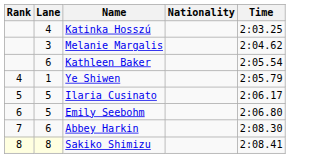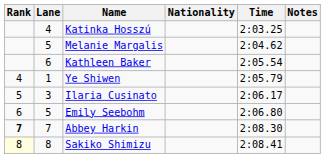 <table class="wikitable sortable" style="text-align:center">
 <tr>
 <th>Rank</th>
 <th>Lane</th>
 <th>Name</th>
 <th>Nationality</th>
 <th>Time</th>
+<th>Notes</th>
 </tr>
 <tr>
 <td></td>
 <td>4</td>
 <td align=left><a href='#'>Katinka Hosszú</a></td>
 <td align=left></td>
 <td>2:03.25</td>
+<td></td>
 </tr>
 <tr>
 <td></td>
-<td>3</td>
+<td>5</td>
 <td align=left><a href='#'>Melanie Margalis</a></td>
 <td align=left></td>
 <td>2:04.62</td>
+<td></td>
 </tr>
 <tr>
 <td></td>
 <td>6</td>
 <td align=left><a href='#'>Kathleen Baker</a></td>
 <td align=left></td>
 <td>2:05.54</td>
+<td></td>
 </tr>
 <tr>
 <td>4</td>
 <td>1</td>
 <td align=left><a href='#'>Ye Shiwen</a></td>
 <td align=left></td>
 <td>2:05.79</td>
+<td></td>
 </tr>
 <tr>
 <td>5</td>
-<td>5</td>
+<td>3</td>
 <td align=left><a href='#'>Ilaria Cusinato</a></td>
 <td align=left></td>
 <td>2:06.17</td>
+<td></td>
 </tr>
 <tr>
 <td>6</td>
 <td>5</td>
 <td align=left><a href='#'>Emily Seebohm</a></td>
 <td align=left></td>
 <td>2:06.80</td>
+<td></td>
 </tr>
 <tr>
+<td><strong>7</strong></td>
 <td>7</td>
-<td>6</td>
 <td align=left><a href='#'>Abbey Harkin</a></td>
 <td align=left></td>
 <td>2:08.30</td>
+<td></td>
 </tr>
 <tr>
 <td style="background: lightyellow;">8</td>
-<td style="background: lightyellow;">8</td>
+<td>8</td>
 <td align=left><a href='#'>Sakiko Shimizu</a></td>
 <td align=left></td>
 <td>2:08.41</td>
+<td></td>
 </tr>
 </table>
